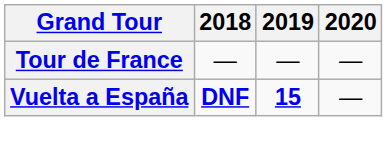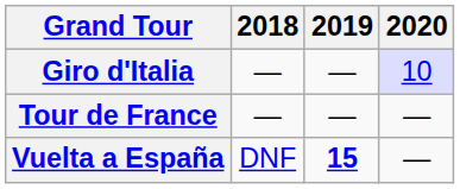 <table class="wikitable plainrowheaders">
 <tr>
 <th scope="col"><a href='#'>Grand Tour</a></th>
 <th scope="col">2018</th>
 <th scope="col">2019</th>
 <th scope="col">2020</th>
+</tr>
+<tr style="text-align:center;">
+<th scope="row"> <a href='#'>Giro d'Italia</a></th>
+<td>—</td>
+<td>—</td>
+<td style="background:#ddf;"><a href='#'>10</a></td>
 </tr>
 <tr style="text-align:center;">
 <th scope="row"> <a href='#'>Tour de France</a></th>
 <td>—</td>
 <td>—</td>
 <td>—</td>
 </tr>
 <tr style="text-align:center;">
 <th scope="row"> <a href='#'>Vuelta a España</a></th>
-<td><strong><a href='#'>DNF</a></strong></td>
+<td><a href='#'>DNF</a></td>
 <td><strong><a href='#'>15</a></strong></td>
 <td>—</td>
 </tr>
 </table>
